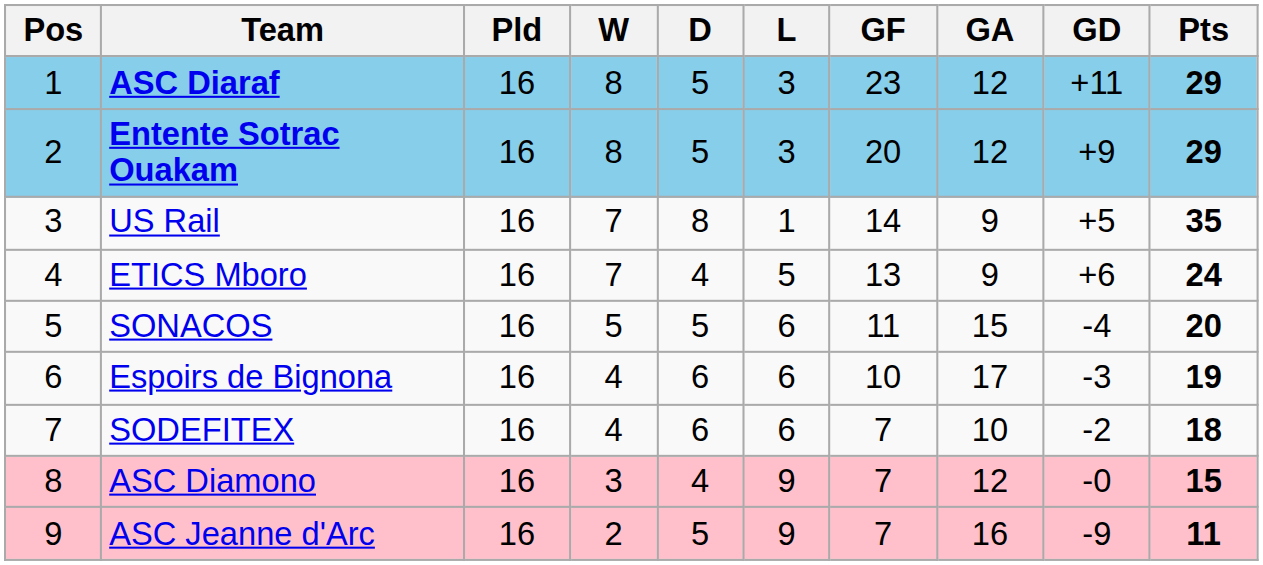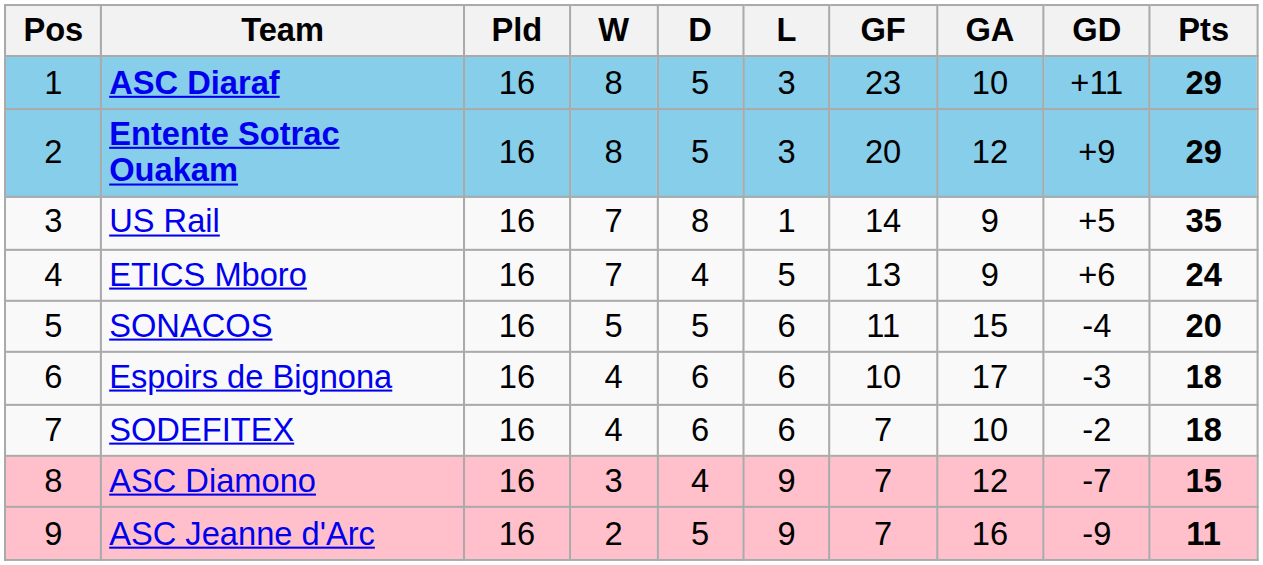 <table class="wikitable" style="text-align: center;">
 <tr>
 <th style="width: 40px;">Pos</th>
 <th style="width: 170px;">Team</th>
 <th style="width: 45px;">Pld</th>
 <th style="width: 35px;">W</th>
 <th style="width: 35px;">D</th>
 <th style="width: 35px;">L</th>
 <th style="width: 45px;">GF</th>
 <th style="width: 45px;">GA</th>
 <th style="width: 45px;">GD</th>
 <th style="width: 45px;">Pts</th>
 </tr>
 <tr style="background:#87ceeb;">
 <td>1</td>
 <td style="text-align: left;"><strong><a href='#'>ASC Diaraf</a></strong></td>
 <td>16</td>
 <td>8</td>
 <td>5</td>
 <td>3</td>
 <td>23</td>
-<td>12</td>
+<td>10</td>
 <td>+11</td>
 <td><strong>29</strong></td>
 </tr>
 <tr style="background:#87ceeb;">
 <td>2</td>
 <td style="text-align: left;"><strong><a href='#'>Entente Sotrac Ouakam</a></strong></td>
 <td>16</td>
 <td>8</td>
 <td>5</td>
 <td>3</td>
 <td>20</td>
 <td>12</td>
 <td>+9</td>
 <td><strong>29</strong></td>
 </tr>
 <tr>
 <td>3</td>
 <td style="text-align: left;"><a href='#'>US Rail</a></td>
 <td>16</td>
 <td>7</td>
 <td>8</td>
 <td>1</td>
 <td>14</td>
 <td>9</td>
 <td>+5</td>
 <td><strong>35</strong></td>
 </tr>
 <tr>
 <td>4</td>
 <td style="text-align: left;"><a href='#'>ETICS Mboro</a></td>
 <td>16</td>
 <td>7</td>
 <td>4</td>
 <td>5</td>
 <td>13</td>
 <td>9</td>
 <td>+6</td>
 <td><strong>24</strong></td>
 </tr>
 <tr>
 <td>5</td>
 <td style="text-align: left;"><a href='#'>SONACOS</a></td>
 <td>16</td>
 <td>5</td>
 <td>5</td>
 <td>6</td>
 <td>11</td>
 <td>15</td>
 <td>-4</td>
 <td><strong>20</strong></td>
 </tr>
 <tr>
 <td>6</td>
 <td style="text-align: left;"><a href='#'>Espoirs de Bignona</a></td>
 <td>16</td>
 <td>4</td>
 <td>6</td>
 <td>6</td>
 <td>10</td>
 <td>17</td>
 <td>-3</td>
-<td><strong>19</strong></td>
+<td><strong>18</strong></td>
 </tr>
 <tr>
 <td>7</td>
 <td style="text-align: left;"><a href='#'>SODEFITEX</a></td>
 <td>16</td>
 <td>4</td>
 <td>6</td>
 <td>6</td>
 <td>7</td>
 <td>10</td>
 <td>-2</td>
 <td><strong>18</strong></td>
 </tr>
 <tr style="background:#ffc0cb;">
 <td>8</td>
 <td style="text-align: left;"><a href='#'>ASC Diamono</a></td>
 <td>16</td>
 <td>3</td>
 <td>4</td>
 <td>9</td>
 <td>7</td>
 <td>12</td>
-<td>-0</td>
+<td>-7</td>
 <td><strong>15</strong></td>
 </tr>
 <tr style="background:#ffc0cb;">
 <td>9</td>
 <td style="text-align: left;"><a href='#'>ASC Jeanne d'Arc</a></td>
 <td>16</td>
 <td>2</td>
 <td>5</td>
 <td>9</td>
 <td>7</td>
 <td>16</td>
 <td>-9</td>
 <td><strong>11</strong></td>
 </tr>
 </table>
